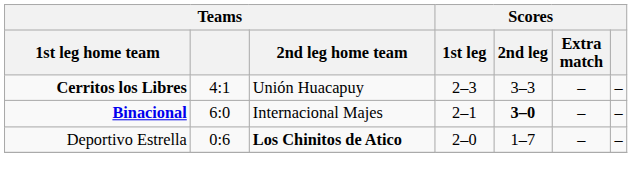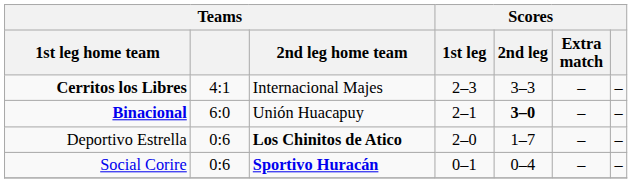 <table class="wikitable" style="text-align: center;">
 <tr>
 <th colspan=3>Teams</th>
 <th colspan=4>Scores</th>
 </tr>
 <tr>
 <th width="175">1st leg home team</th>
 <th width="50"></th>
 <th width="175">2nd leg home team</th>
 <th width="50">1st leg</th>
 <th width="50">2nd leg</th>
 <th width="50">Extra match</th>
 <th></th>
 </tr>
 <tr>
 <td align=right><strong>Cerritos los Libres</strong></td>
 <td>4:1</td>
-<td align=left>Unión Huacapuy</td>
+<td align=left>Internacional Majes</td>
 <td>2–3</td>
 <td>3–3</td>
 <td>–</td>
 <td>–</td>
 </tr>
 <tr>
 <td align=right><strong><a href='#'>Binacional</a></strong></td>
 <td>6:0</td>
-<td align=left>Internacional Majes</td>
+<td align=left>Unión Huacapuy</td>
 <td>2–1</td>
 <td><strong>3–0</strong></td>
 <td>–</td>
 <td>–</td>
 </tr>
 <tr>
 <td align=right>Deportivo Estrella</td>
 <td>0:6</td>
 <td align=left><strong>Los Chinitos de Atico</strong></td>
 <td>2–0</td>
 <td>1–7</td>
 <td>–</td>
 <td>–</td>
 </tr>
 <tr>
+<td align=right><a href='#'>Social Corire</a></td>
+<td>0:6</td>
+<td align=left><strong><a href='#'>Sportivo Huracán</a></strong></td>
+<td>0–1</td>
+<td>0–4</td>
+<td>–</td>
+<td>–</td>
+</tr>
+<tr>
 </tr>
 </table>
